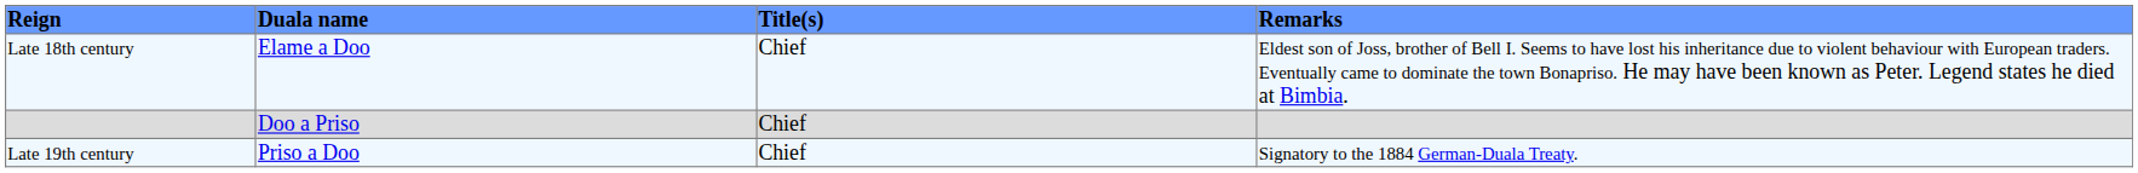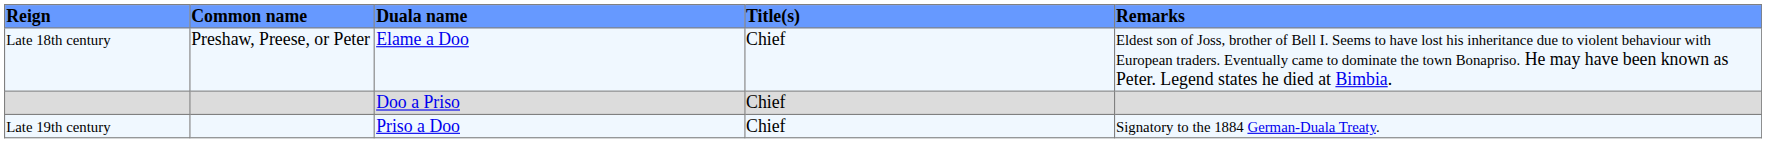 <table border=1 style="border-collapse: collapse">
 <tr align=left bgcolor="#6699FF">
 <th width="10%">Reign</th>
+<th width="10%">Common name</th>
 <th width="20%">Duala name</th>
 <th width="20%">Title(s)</th>
 <th width="35%">Remarks</th>
 </tr>
 <tr valign=top bgcolor="#F0F8FF">
 <td><small>Late 18th century</small></td>
+<td>Preshaw, Preese, or Peter</td>
 <td><a href='#'>Elame a Doo</a></td>
 <td>Chief</td>
 <td><small>Eldest son of Joss, brother of Bell I. Seems to have lost his inheritance due to violent behaviour with European traders. Eventually came to dominate the town Bonapriso.</small> He may have been known as Peter. Legend states he died at <a href='#'>Bimbia</a>.</td>
 </tr>
 <tr valign=top bgcolor="#DCDCDC">
+<td></td>
 <td></td>
 <td><a href='#'>Doo a Priso</a></td>
 <td>Chief</td>
 <td></td>
 </tr>
 <tr valign=top bgcolor="#F0F8FF">
 <td><small>Late 19th century</small></td>
+<td></td>
 <td><a href='#'>Priso a Doo</a></td>
 <td>Chief</td>
 <td><small>Signatory to the 1884 <a href='#'>German-Duala Treaty</a>.</small></td>
 </tr>
 </table>
